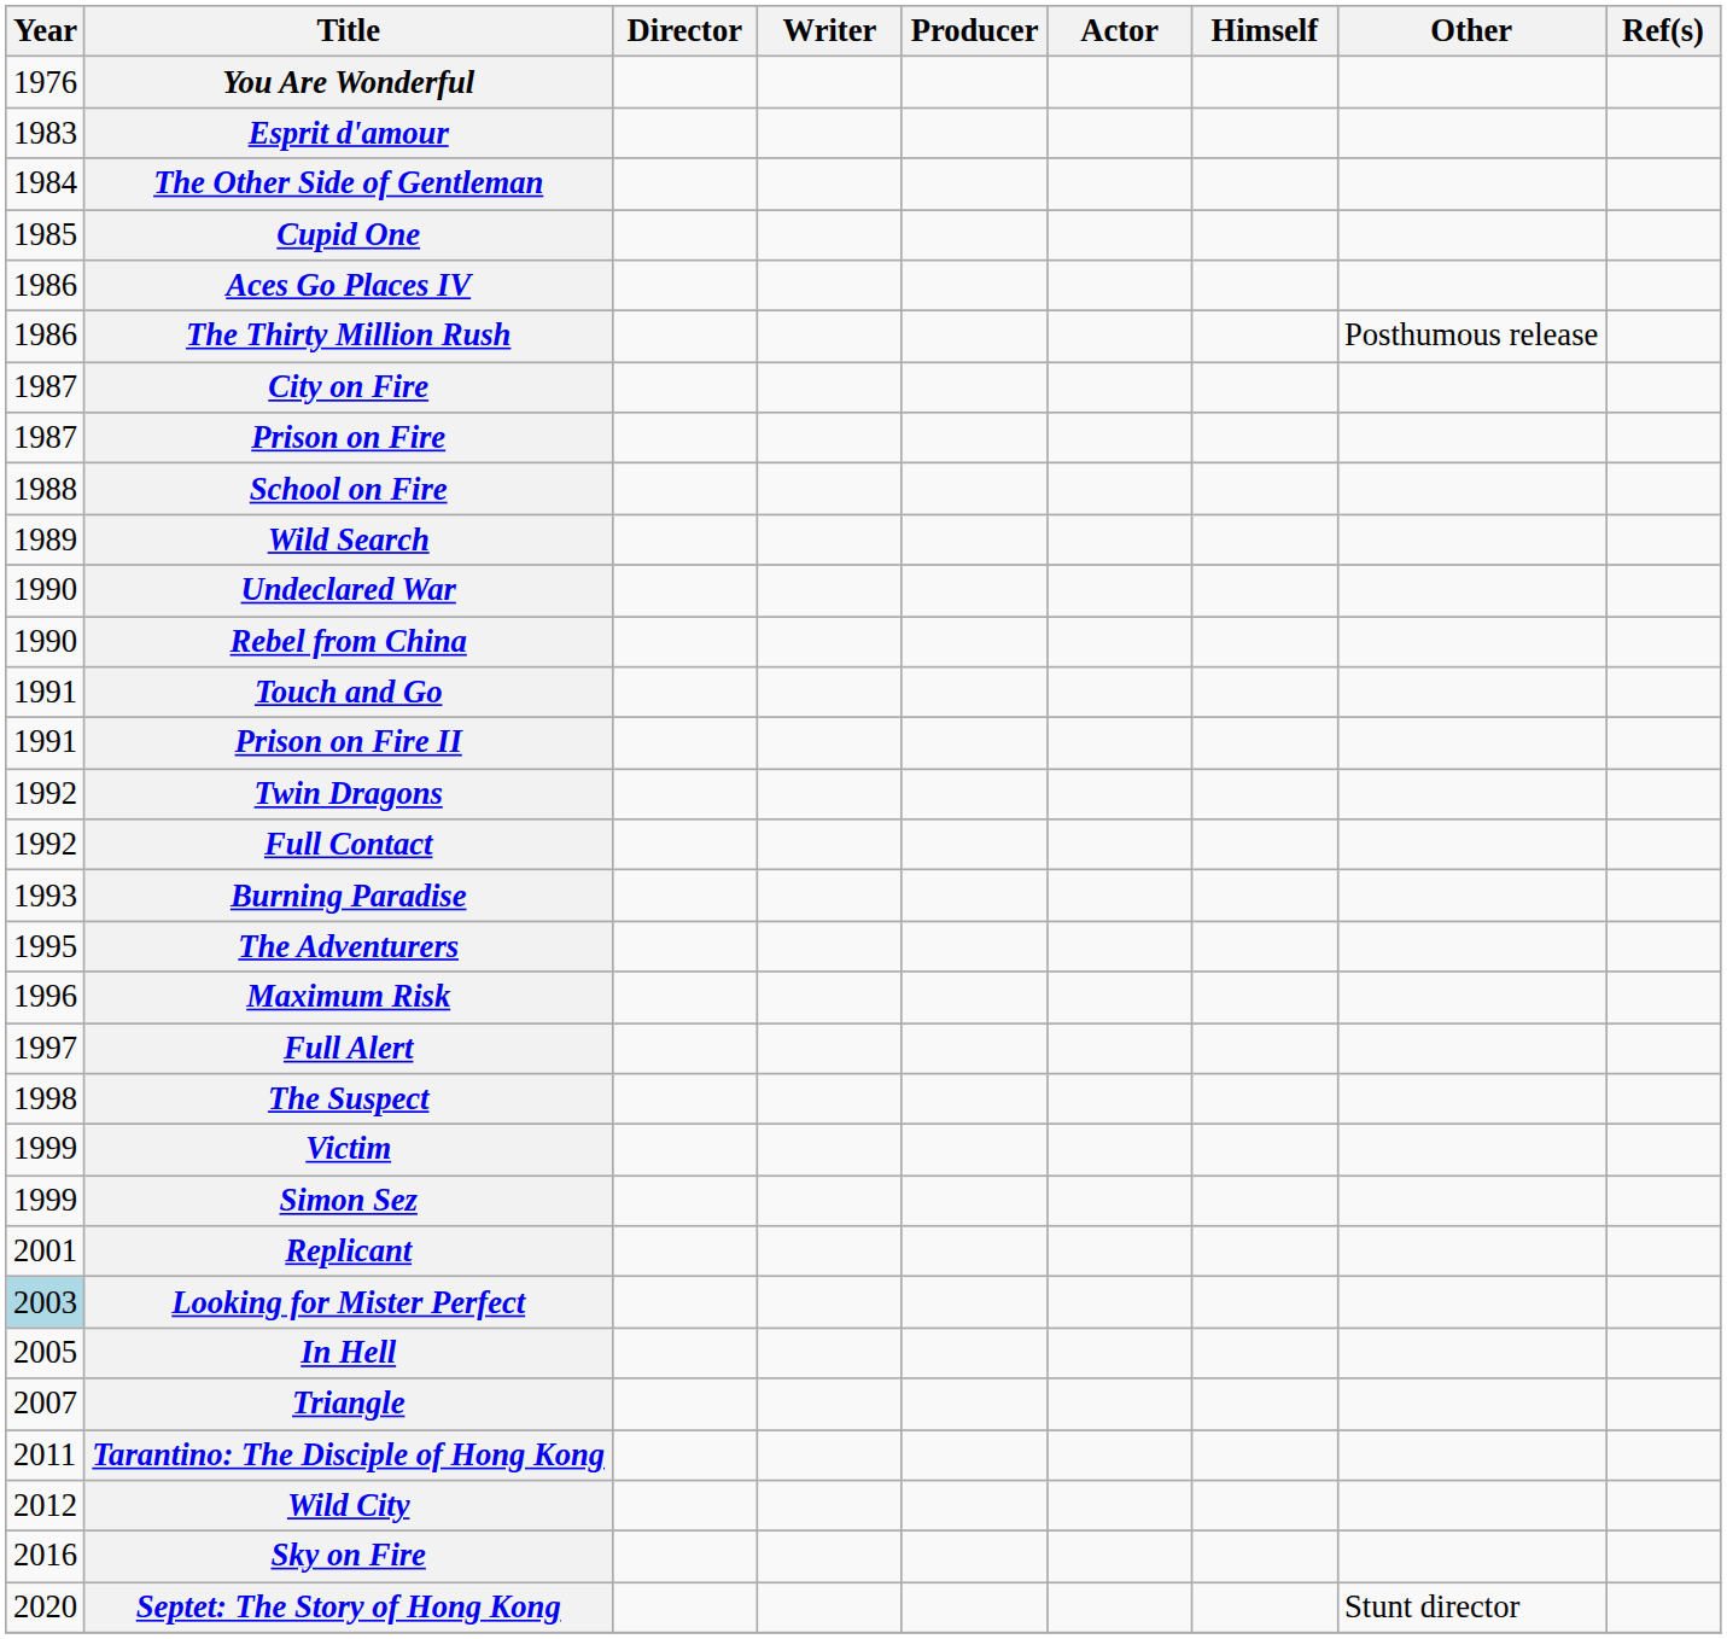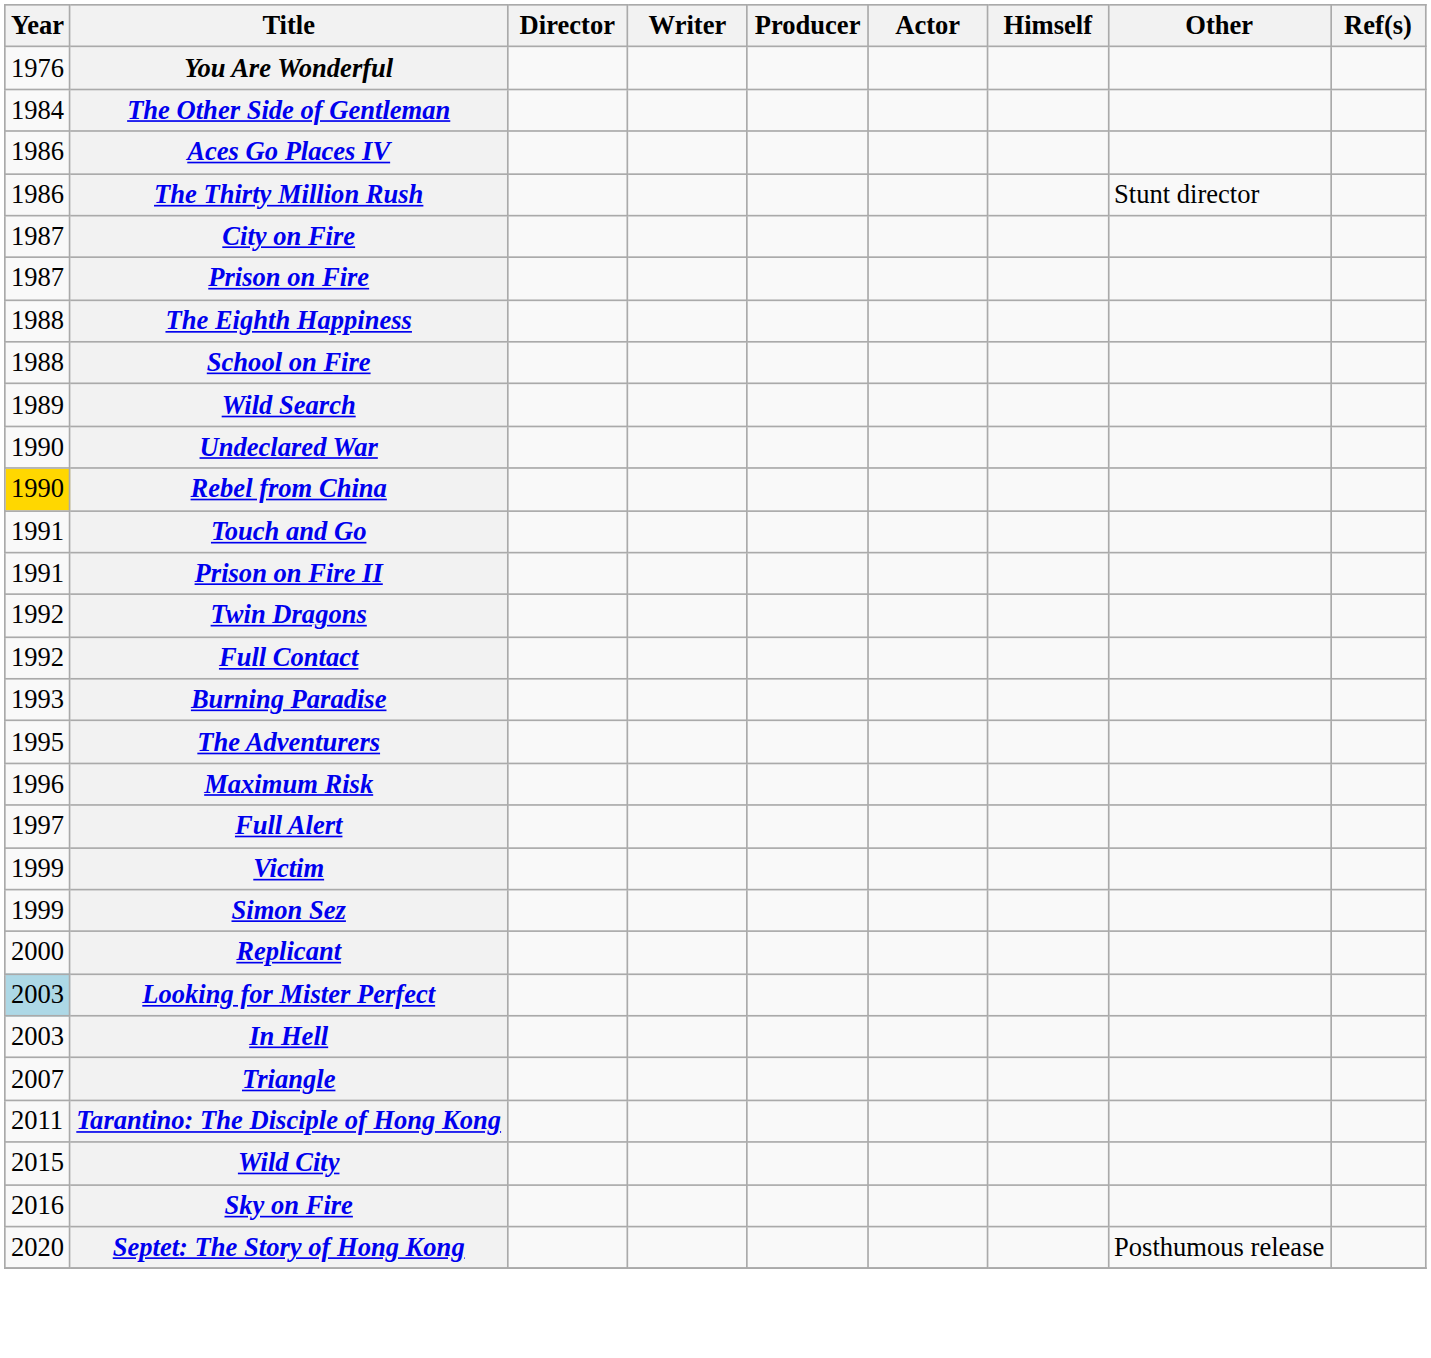 <table class="wikitable sortable plainrowheaders">
 <tr>
 <th scope="col">Year</th>
 <th scope="col">Title</th>
 <th scope="col" style="width:65px;">Director</th>
 <th scope="col" style="width:65px;">Writer</th>
 <th scope="col" style="width:65px;">Producer</th>
 <th scope="col" style="width:65px;">Actor</th>
 <th scope="col" style="width:65px;">Himself</th>
 <th scope="col">Other</th>
 <th scope="col" style="width:50px;">Ref(s)</th>
 </tr>
 <tr>
 <td>1976</td>
 <th scope="row"><em>You Are Wonderful</em></th>
 <td></td>
 <td></td>
 <td></td>
 <td></td>
 <td></td>
 <td></td>
 <td style="text-align:center;"></td>
 </tr>
 <tr>
-<td>1983</td>
-<th scope="row"><em><a href='#'>Esprit d'amour</a></em></th>
-<td></td>
-<td></td>
-<td></td>
-<td></td>
-<td></td>
-<td></td>
-<td style="text-align:center;"></td>
-</tr>
-<tr>
 <td>1984</td>
 <th scope="row"><em><a href='#'>The Other Side of Gentleman</a></em></th>
-<td></td>
-<td></td>
-<td></td>
-<td></td>
-<td></td>
-<td></td>
-<td style="text-align:center;"></td>
-</tr>
-<tr>
-<td>1985</td>
-<th scope="row"><em><a href='#'>Cupid One</a></em></th>
 <td></td>
 <td></td>
 <td></td>
 <td></td>
 <td></td>
 <td></td>
 <td style="text-align:center;"></td>
 </tr>
 <tr>
 <td>1986</td>
 <th scope="row"><em><a href='#'>Aces Go Places IV</a></em></th>
 <td></td>
 <td></td>
 <td></td>
 <td></td>
 <td></td>
 <td></td>
 <td style="text-align:center;"></td>
 </tr>
 <tr>
 <td>1986</td>
 <th scope="row"><em><a href='#'>The Thirty Million Rush</a></em></th>
 <td></td>
 <td></td>
 <td></td>
 <td></td>
 <td></td>
-<td>Posthumous release</td>
+<td>Stunt director</td>
 <td style="text-align:center;"></td>
 </tr>
 <tr>
 <td>1987</td>
 <th scope="row"><em><a href='#'>City on Fire</a></em></th>
 <td></td>
 <td></td>
 <td></td>
 <td></td>
 <td></td>
 <td></td>
 <td style="text-align:center;"></td>
 </tr>
 <tr>
 <td>1987</td>
 <th scope="row"><em><a href='#'>Prison on Fire</a></em></th>
+<td></td>
+<td></td>
+<td></td>
+<td></td>
+<td></td>
+<td></td>
+<td style="text-align:center;"></td>
+</tr>
+<tr>
+<td>1988</td>
+<th scope="row"><em><a href='#'>The Eighth Happiness</a></em></th>
 <td></td>
 <td></td>
 <td></td>
 <td></td>
 <td></td>
 <td></td>
 <td style="text-align:center;"></td>
 </tr>
 <tr>
 <td>1988</td>
 <th scope="row"><em><a href='#'>School on Fire</a></em></th>
 <td></td>
 <td></td>
 <td></td>
 <td></td>
 <td></td>
 <td></td>
 <td style="text-align:center;"></td>
 </tr>
 <tr>
 <td>1989</td>
 <th scope="row"><em><a href='#'>Wild Search</a></em></th>
 <td></td>
 <td></td>
 <td></td>
 <td></td>
 <td></td>
 <td></td>
 <td style="text-align:center;"></td>
 </tr>
 <tr>
 <td>1990</td>
 <th scope="row"><em><a href='#'>Undeclared War</a></em></th>
 <td></td>
 <td></td>
 <td></td>
 <td></td>
 <td></td>
 <td></td>
 <td style="text-align:center;"></td>
 </tr>
 <tr>
-<td>1990</td>
+<td style="background: gold;">1990</td>
 <th scope="row"><em><a href='#'>Rebel from China</a></em></th>
 <td></td>
 <td></td>
 <td></td>
 <td></td>
 <td></td>
 <td></td>
 <td style="text-align:center;"></td>
 </tr>
 <tr>
 <td>1991</td>
 <th scope="row"><em><a href='#'>Touch and Go</a></em></th>
 <td></td>
 <td></td>
 <td></td>
 <td></td>
 <td></td>
 <td></td>
 <td style="text-align:center;"></td>
 </tr>
 <tr>
 <td>1991</td>
 <th scope="row"><em><a href='#'>Prison on Fire II</a></em></th>
 <td></td>
 <td></td>
 <td></td>
 <td></td>
 <td></td>
 <td></td>
 <td style="text-align:center;"></td>
 </tr>
 <tr>
 <td>1992</td>
 <th scope="row"><em><a href='#'>Twin Dragons</a></em></th>
 <td></td>
 <td></td>
 <td></td>
 <td></td>
 <td></td>
 <td></td>
 <td style="text-align:center;"></td>
 </tr>
 <tr>
 <td>1992</td>
 <th scope="row"><em><a href='#'>Full Contact</a></em></th>
 <td></td>
 <td></td>
 <td></td>
 <td></td>
 <td></td>
 <td></td>
 <td style="text-align:center;"></td>
 </tr>
 <tr>
 <td>1993</td>
 <th scope="row"><em><a href='#'>Burning Paradise</a></em></th>
 <td></td>
 <td></td>
 <td></td>
 <td></td>
 <td></td>
 <td></td>
 <td style="text-align:center;"></td>
 </tr>
 <tr>
 <td>1995</td>
 <th scope="row"><em><a href='#'>The Adventurers</a></em></th>
 <td></td>
 <td></td>
 <td></td>
 <td></td>
 <td></td>
 <td></td>
 <td style="text-align:center;"></td>
 </tr>
 <tr>
 <td>1996</td>
 <th scope="row"><em><a href='#'>Maximum Risk</a></em></th>
 <td></td>
 <td></td>
 <td></td>
 <td></td>
 <td></td>
 <td></td>
 <td style="text-align:center;"></td>
 </tr>
 <tr>
 <td>1997</td>
 <th scope="row"><em><a href='#'>Full Alert</a></em></th>
 <td></td>
 <td></td>
 <td></td>
 <td></td>
 <td></td>
 <td></td>
 <td style="text-align:center;"></td>
 </tr>
 <tr>
-<td>1998</td>
-<th scope="row"><em><a href='#'>The Suspect</a></em></th>
-<td></td>
-<td></td>
-<td></td>
-<td></td>
-<td></td>
-<td></td>
-<td style="text-align:center;"></td>
-</tr>
-<tr>
 <td>1999</td>
 <th scope="row"><em><a href='#'>Victim</a></em></th>
 <td></td>
 <td></td>
 <td></td>
 <td></td>
 <td></td>
 <td></td>
 <td style="text-align:center;"></td>
 </tr>
 <tr>
 <td>1999</td>
 <th scope="row"><em><a href='#'>Simon Sez</a></em></th>
 <td></td>
 <td></td>
 <td></td>
 <td></td>
 <td></td>
 <td></td>
 <td style="text-align:center;"></td>
 </tr>
 <tr>
-<td>2001</td>
+<td>2000</td>
 <th scope="row"><em><a href='#'>Replicant</a></em></th>
 <td></td>
 <td></td>
 <td></td>
 <td></td>
 <td></td>
 <td></td>
 <td style="text-align:center;"></td>
 </tr>
 <tr>
 <td style="background: lightblue;">2003</td>
 <th scope="row"><em><a href='#'>Looking for Mister Perfect</a></em></th>
 <td></td>
 <td></td>
 <td></td>
 <td></td>
 <td></td>
 <td></td>
 <td style="text-align:center;"></td>
 </tr>
 <tr>
-<td>2005</td>
+<td>2003</td>
 <th scope="row"><em><a href='#'>In Hell</a></em></th>
 <td></td>
 <td></td>
 <td></td>
 <td></td>
 <td></td>
 <td></td>
 <td style="text-align:center;"></td>
 </tr>
 <tr>
 <td>2007</td>
 <th scope="row"><em><a href='#'>Triangle</a></em></th>
 <td></td>
 <td></td>
 <td></td>
 <td></td>
 <td></td>
 <td></td>
 <td style="text-align:center;"></td>
 </tr>
 <tr>
 <td>2011</td>
 <th scope="row"><em><a href='#'>Tarantino: The Disciple of Hong Kong</a></em></th>
 <td></td>
 <td></td>
 <td></td>
 <td></td>
 <td></td>
 <td></td>
 <td style="text-align:center;"></td>
 </tr>
 <tr>
-<td>2012</td>
+<td>2015</td>
 <th scope="row"><em><a href='#'>Wild City</a></em></th>
 <td></td>
 <td></td>
 <td></td>
 <td></td>
 <td></td>
 <td></td>
 <td style="text-align:center;"></td>
 </tr>
 <tr>
 <td>2016</td>
 <th scope="row"><em><a href='#'>Sky on Fire</a></em></th>
 <td></td>
 <td></td>
 <td></td>
 <td></td>
 <td></td>
 <td></td>
 <td style="text-align:center;"></td>
 </tr>
 <tr>
 <td>2020</td>
 <th scope="row"><em><a href='#'>Septet: The Story of Hong Kong</a></em></th>
 <td></td>
 <td></td>
 <td></td>
 <td></td>
 <td></td>
-<td>Stunt director</td>
+<td>Posthumous release</td>
 <td></td>
 </tr>
 <tr>
 </tr>
 </table>
